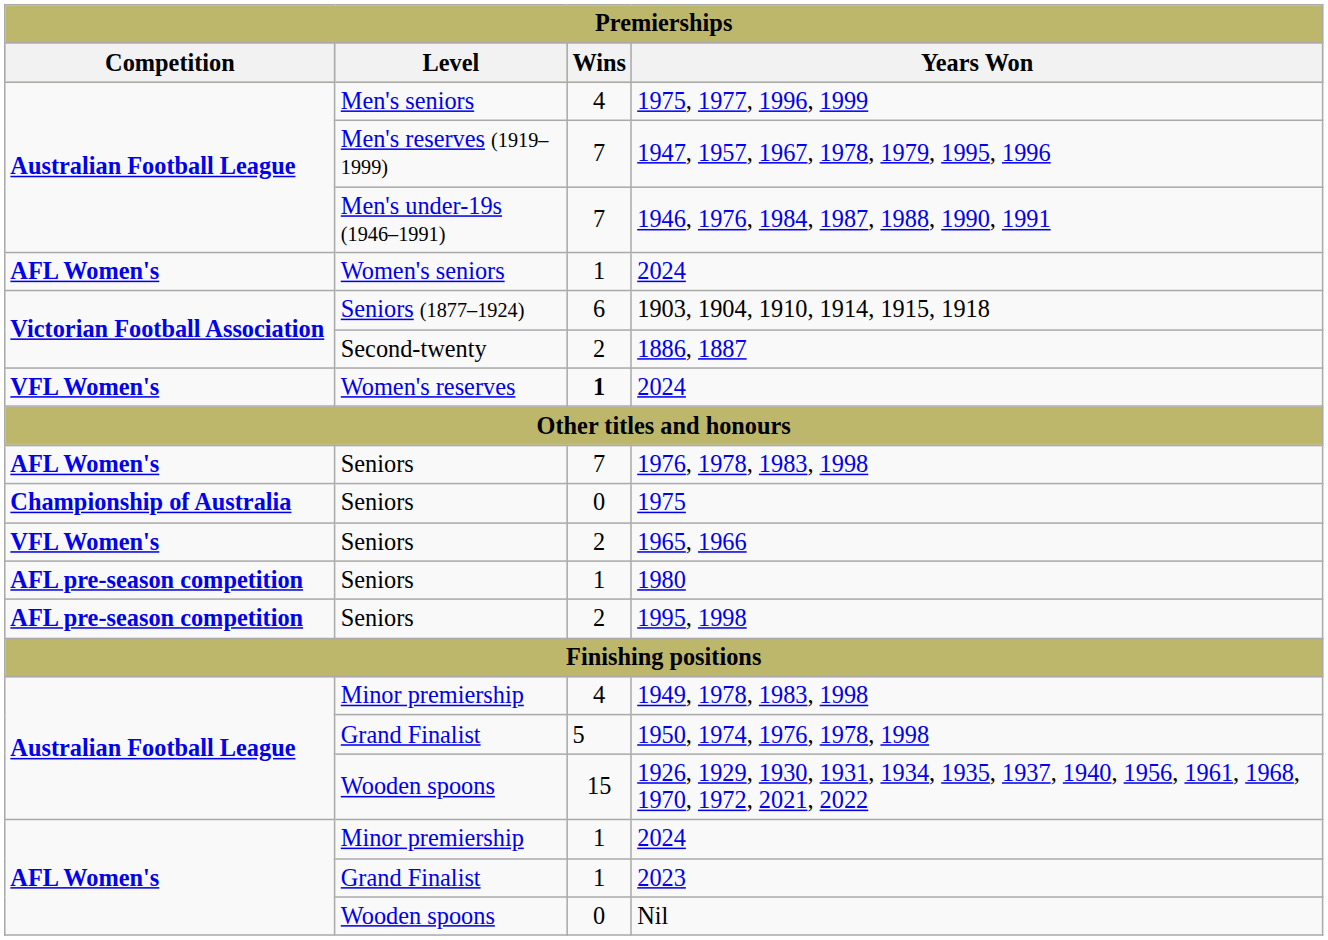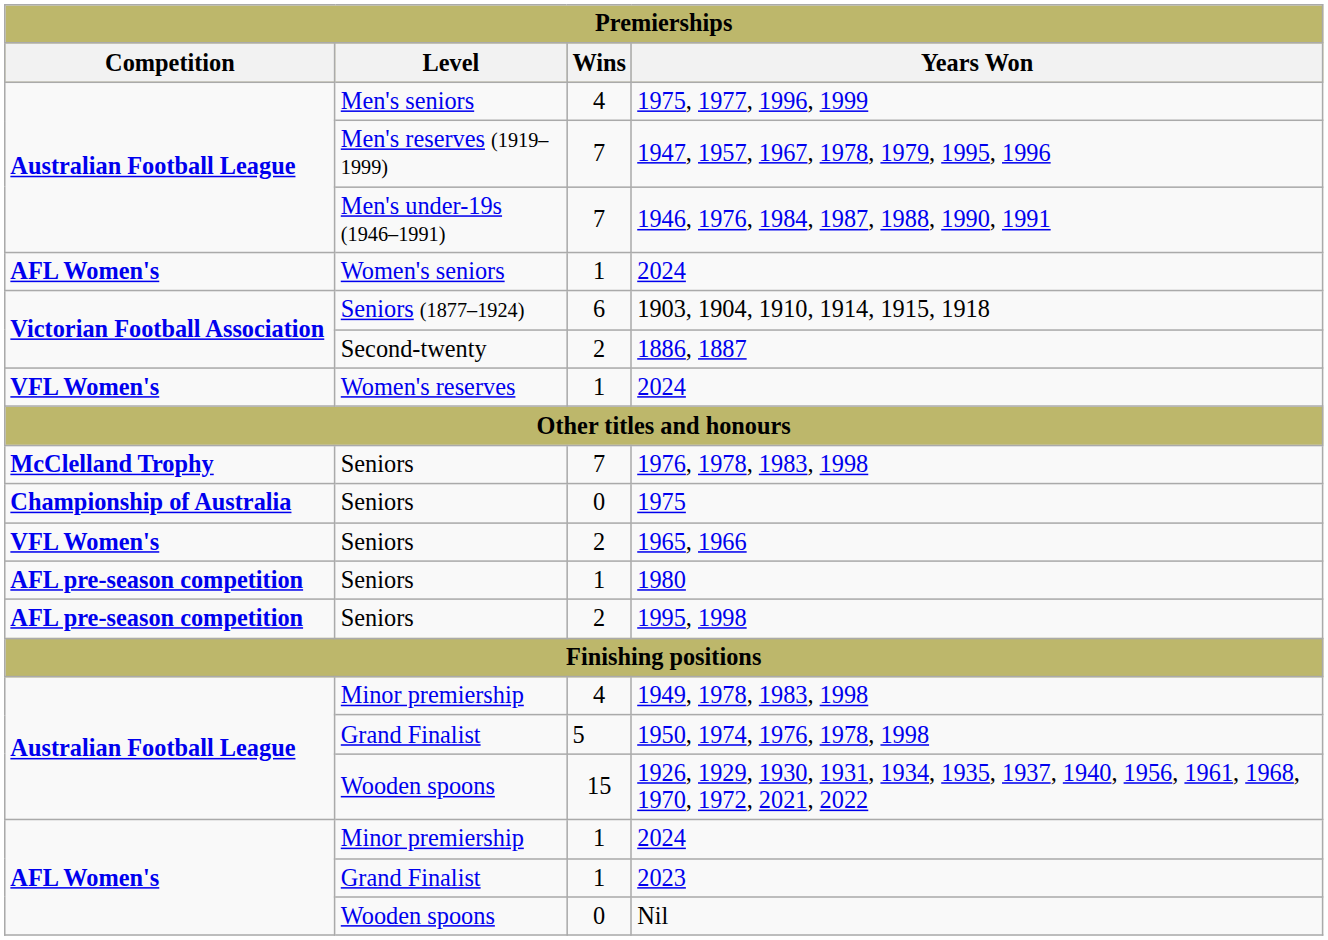 <table class="wikitable">
 <tr>
 <td colspan="4" style="background:#bdb76b;" align="center"><strong>Premierships</strong></td>
 </tr>
 <tr style="background:#bdb76b;">
 <th style="width: 210px;">Competition</th>
 <th style="width: 145px;">Level</th>
 <th>Wins</th>
 <th>Years Won</th>
 </tr>
 <tr>
 <td rowspan=3 scope="row" style="text-align: left"><strong><a href='#'>Australian Football League</a></strong></td>
 <td><a href='#'>Men's seniors</a></td>
 <td align=center>4</td>
 <td><a href='#'>1975</a>, <a href='#'>1977</a>, <a href='#'>1996</a>, <a href='#'>1999</a></td>
 </tr>
 <tr>
 <td><a href='#'>Men's reserves</a> <small>(1919–1999)</small></td>
 <td align=center>7</td>
 <td><a href='#'>1947</a>, <a href='#'>1957</a>, <a href='#'>1967</a>, <a href='#'>1978</a>, <a href='#'>1979</a>, <a href='#'>1995</a>, <a href='#'>1996</a></td>
 </tr>
 <tr>
 <td><a href='#'>Men's under-19s</a> <small>(1946–1991)</small></td>
 <td align=center>7</td>
 <td><a href='#'>1946</a>, <a href='#'>1976</a>, <a href='#'>1984</a>, <a href='#'>1987</a>, <a href='#'>1988</a>, <a href='#'>1990</a>, <a href='#'>1991</a></td>
 </tr>
 <tr>
 <td><strong><a href='#'>AFL Women's</a></strong></td>
 <td><a href='#'>Women's seniors</a></td>
 <td align=center>1</td>
 <td><a href='#'>2024</a></td>
 </tr>
 <tr>
 <td rowspan=2><strong><a href='#'>Victorian Football Association</a></strong></td>
 <td><a href='#'>Seniors</a> <small>(1877–1924)</small></td>
 <td align=center>6</td>
 <td>1903, 1904, 1910, 1914, 1915, 1918</td>
 </tr>
 <tr>
 <td>Second-twenty</td>
 <td align=center>2</td>
 <td><a href='#'>1886</a>, <a href='#'>1887</a></td>
 </tr>
 <tr>
 <td><strong><a href='#'>VFL Women's</a></strong></td>
 <td><a href='#'>Women's reserves</a></td>
-<td align=center><strong>1</strong></td>
+<td align=center>1</td>
 <td><a href='#'>2024</a></td>
 </tr>
 <tr>
 <td colspan="4" style="background:#bdb76b;" align="center"><strong>Other titles and honours</strong></td>
 </tr>
 <tr>
-<td><strong><a href='#'>AFL Women's</a></strong></td>
+<td><strong><a href='#'>McClelland Trophy</a></strong></td>
 <td>Seniors</td>
 <td align=center>7</td>
 <td><a href='#'>1976</a>, <a href='#'>1978</a>, <a href='#'>1983</a>, <a href='#'>1998</a></td>
 </tr>
 <tr>
 <td><strong><a href='#'>Championship of Australia</a></strong></td>
 <td>Seniors</td>
 <td align=center>0</td>
 <td><a href='#'>1975</a></td>
 </tr>
 <tr>
 <td><strong><a href='#'>VFL Women's</a></strong></td>
 <td>Seniors</td>
 <td align=center>2</td>
 <td><a href='#'>1965</a>, <a href='#'>1966</a></td>
 </tr>
 <tr>
 <td><strong><a href='#'>AFL pre-season competition</a></strong></td>
 <td>Seniors</td>
 <td align=center>1</td>
 <td><a href='#'>1980</a></td>
 </tr>
 <tr>
 <td><strong><a href='#'>AFL pre-season competition</a></strong></td>
 <td>Seniors</td>
 <td align=center>2</td>
 <td><a href='#'>1995</a>, <a href='#'>1998</a></td>
 </tr>
 <tr>
 <td colspan="4" style="background:#bdb76b;" align="center"><strong>Finishing positions</strong></td>
 </tr>
 <tr>
 <td rowspan=3 scope="row" style="text-align: left"><strong><a href='#'>Australian Football League</a></strong></td>
 <td><a href='#'>Minor premiership</a></td>
 <td align=center>4</td>
 <td><a href='#'>1949</a>, <a href='#'>1978</a>, <a href='#'>1983</a>, <a href='#'>1998</a></td>
 </tr>
 <tr>
 <td><a href='#'>Grand Finalist</a></td>
 <td>5</td>
 <td><a href='#'>1950</a>, <a href='#'>1974</a>, <a href='#'>1976</a>, <a href='#'>1978</a>, <a href='#'>1998</a></td>
 </tr>
 <tr>
 <td><a href='#'>Wooden spoons</a></td>
 <td align=center>15</td>
 <td><a href='#'>1926</a>, <a href='#'>1929</a>, <a href='#'>1930</a>, <a href='#'>1931</a>, <a href='#'>1934</a>, <a href='#'>1935</a>, <a href='#'>1937</a>, <a href='#'>1940</a>, <a href='#'>1956</a>, <a href='#'>1961</a>, <a href='#'>1968</a>, <a href='#'>1970</a>, <a href='#'>1972</a>, <a href='#'>2021</a>, <a href='#'>2022</a></td>
 </tr>
 <tr>
 <td rowspan=3 scope="row" style="text-align: left"><strong><a href='#'>AFL Women's</a></strong></td>
 <td><a href='#'>Minor premiership</a></td>
 <td align=center>1</td>
 <td><a href='#'>2024</a></td>
 </tr>
 <tr>
 <td><a href='#'>Grand Finalist</a></td>
 <td align=center>1</td>
 <td><a href='#'>2023</a></td>
 </tr>
 <tr>
 <td><a href='#'>Wooden spoons</a></td>
 <td align=center>0</td>
 <td>Nil</td>
 </tr>
 </table>
